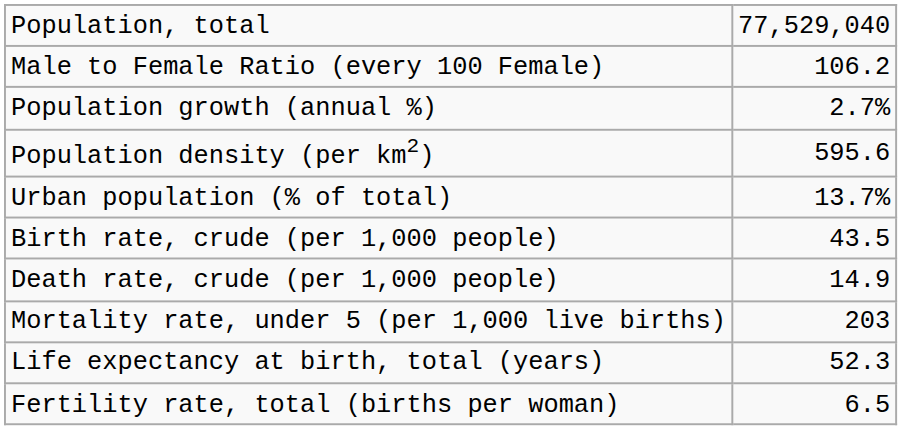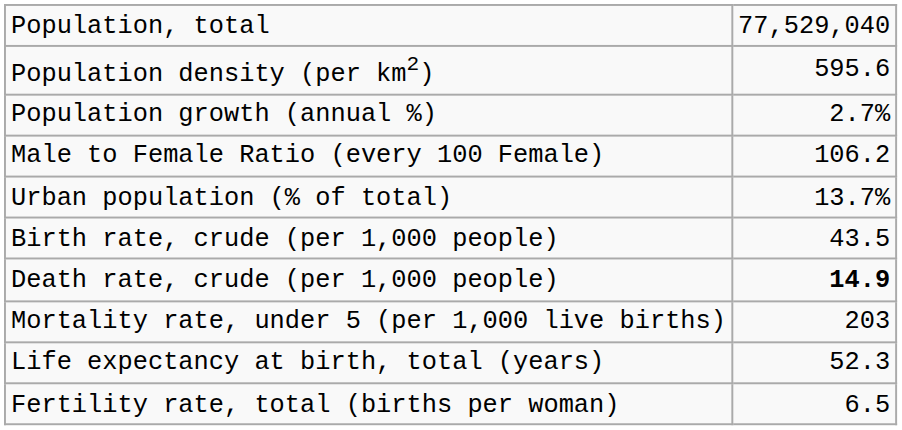 <table class="wikitable">
 <tr>
 <td>Population, total</td>
 <td style="text-align: right;">77,529,040</td>
 </tr>
 <tr>
-<td>Male to Female Ratio (every 100 Female)</td>
-<td style="text-align: right;">106.2</td>
+<td>Population density (per km<sup>2</sup>)</td>
+<td style="text-align: right;">595.6</td>
 </tr>
 <tr>
 <td>Population growth (annual %)</td>
 <td style="text-align: right;">2.7%</td>
 </tr>
 <tr>
-<td>Population density (per km<sup>2</sup>)</td>
-<td style="text-align: right;">595.6</td>
+<td>Male to Female Ratio (every 100 Female)</td>
+<td style="text-align: right;">106.2</td>
 </tr>
 <tr>
 <td>Urban population (% of total)</td>
 <td style="text-align: right;">13.7%</td>
 </tr>
 <tr>
 <td>Birth rate, crude (per 1,000 people)</td>
 <td style="text-align: right;">43.5</td>
 </tr>
 <tr>
 <td>Death rate, crude (per 1,000 people)</td>
-<td style="text-align: right;">14.9</td>
+<td style="text-align: right;"><strong>14.9</strong></td>
 </tr>
 <tr>
 <td>Mortality rate, under 5 (per 1,000 live births)</td>
 <td style="text-align: right;">203</td>
 </tr>
 <tr>
 <td>Life expectancy at birth, total (years)</td>
 <td style="text-align: right;">52.3</td>
 </tr>
 <tr>
 <td>Fertility rate, total (births per woman)</td>
 <td style="text-align: right;">6.5</td>
 </tr>
 </table>
